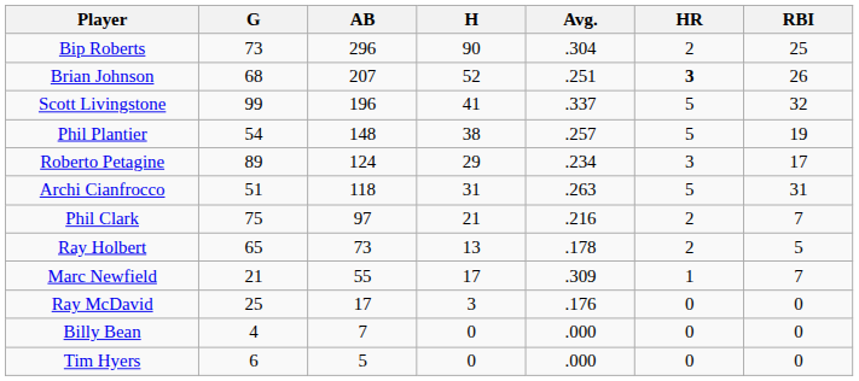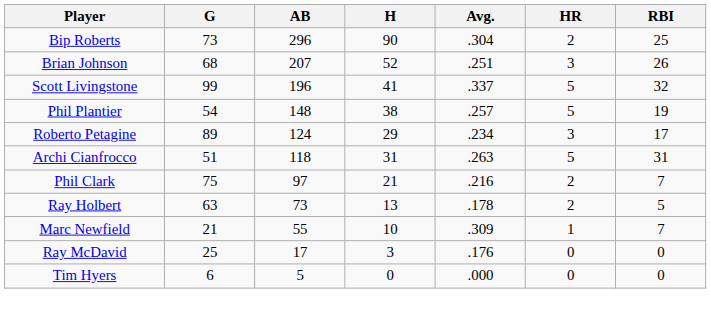 <table class="wikitable sortable">
 <tr>
 <th bgcolor="#DDDDFF" width="16%">Player</th>
 <th bgcolor="#DDDDFF" width="9%">G</th>
 <th bgcolor="#DDDDFF" width="9%">AB</th>
 <th bgcolor="#DDDDFF" width="9%">H</th>
 <th bgcolor="#DDDDFF" width="9%">Avg.</th>
 <th bgcolor="#DDDDFF" width="9%">HR</th>
 <th bgcolor="#DDDDFF" width="9%">RBI</th>
 </tr>
 <tr align="center">
 <td><a href='#'>Bip Roberts</a></td>
 <td>73</td>
 <td>296</td>
 <td>90</td>
 <td>.304</td>
 <td>2</td>
 <td>25</td>
 </tr>
 <tr align=center>
 <td><a href='#'>Brian Johnson</a></td>
 <td>68</td>
 <td>207</td>
 <td>52</td>
 <td>.251</td>
-<td><strong>3</strong></td>
+<td>3</td>
 <td>26</td>
 </tr>
 <tr align=center>
 <td><a href='#'>Scott Livingstone</a></td>
 <td>99</td>
 <td>196</td>
 <td>41</td>
 <td>.337</td>
 <td>5</td>
 <td>32</td>
 </tr>
 <tr align=center>
 <td><a href='#'>Phil Plantier</a></td>
 <td>54</td>
 <td>148</td>
 <td>38</td>
 <td>.257</td>
 <td>5</td>
 <td>19</td>
 </tr>
 <tr align=center>
 <td><a href='#'>Roberto Petagine</a></td>
 <td>89</td>
 <td>124</td>
 <td>29</td>
 <td>.234</td>
 <td>3</td>
 <td>17</td>
 </tr>
 <tr align=center>
 <td><a href='#'>Archi Cianfrocco</a></td>
 <td>51</td>
 <td>118</td>
 <td>31</td>
 <td>.263</td>
 <td>5</td>
 <td>31</td>
 </tr>
 <tr align=center>
 <td><a href='#'>Phil Clark</a></td>
 <td>75</td>
 <td>97</td>
 <td>21</td>
 <td>.216</td>
 <td>2</td>
 <td>7</td>
 </tr>
 <tr align=center>
 <td><a href='#'>Ray Holbert</a></td>
-<td>65</td>
+<td>63</td>
 <td>73</td>
 <td>13</td>
 <td>.178</td>
 <td>2</td>
 <td>5</td>
 </tr>
 <tr align=center>
 <td><a href='#'>Marc Newfield</a></td>
 <td>21</td>
 <td>55</td>
-<td>17</td>
+<td>10</td>
 <td>.309</td>
 <td>1</td>
 <td>7</td>
 </tr>
 <tr align=center>
 <td><a href='#'>Ray McDavid</a></td>
 <td>25</td>
 <td>17</td>
 <td>3</td>
 <td>.176</td>
 <td>0</td>
 <td>0</td>
 </tr>
 <tr align=center>
-<td><a href='#'>Billy Bean</a></td>
-<td>4</td>
-<td>7</td>
-<td>0</td>
-<td>.000</td>
-<td>0</td>
-<td>0</td>
-</tr>
-<tr align=center>
 <td><a href='#'>Tim Hyers</a></td>
 <td>6</td>
 <td>5</td>
 <td>0</td>
 <td>.000</td>
 <td>0</td>
 <td>0</td>
 </tr>
 </table>
